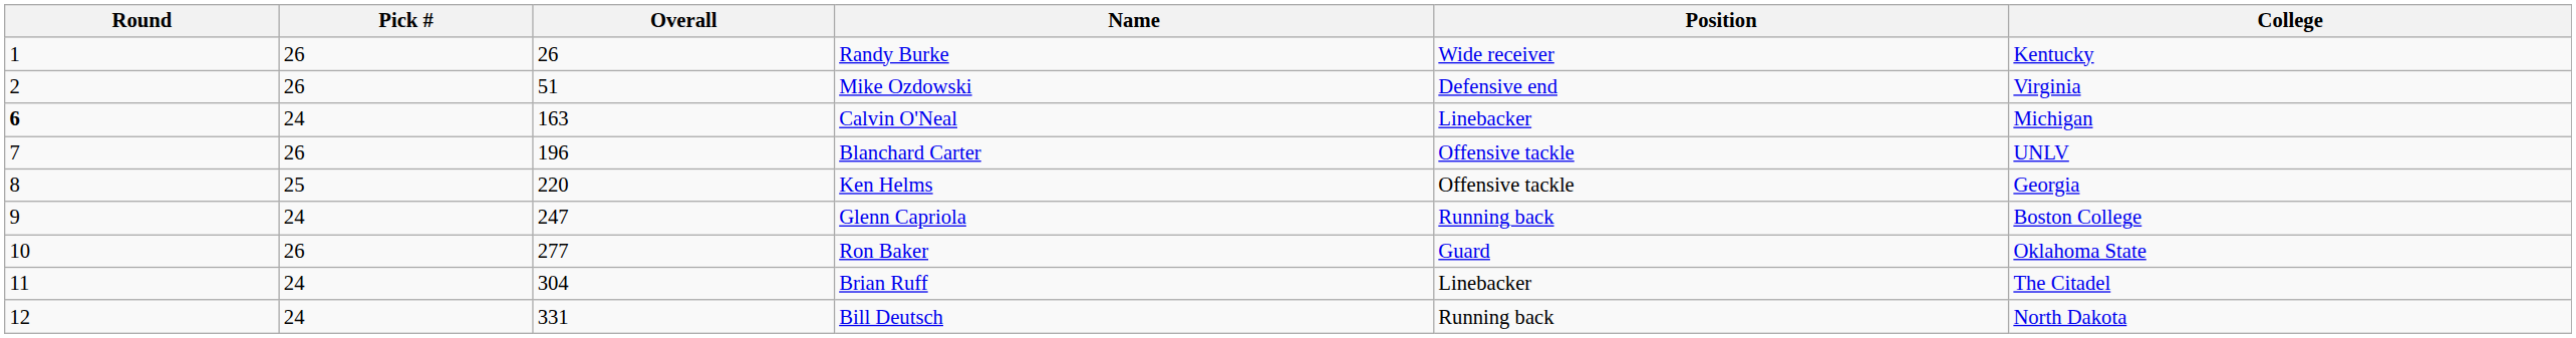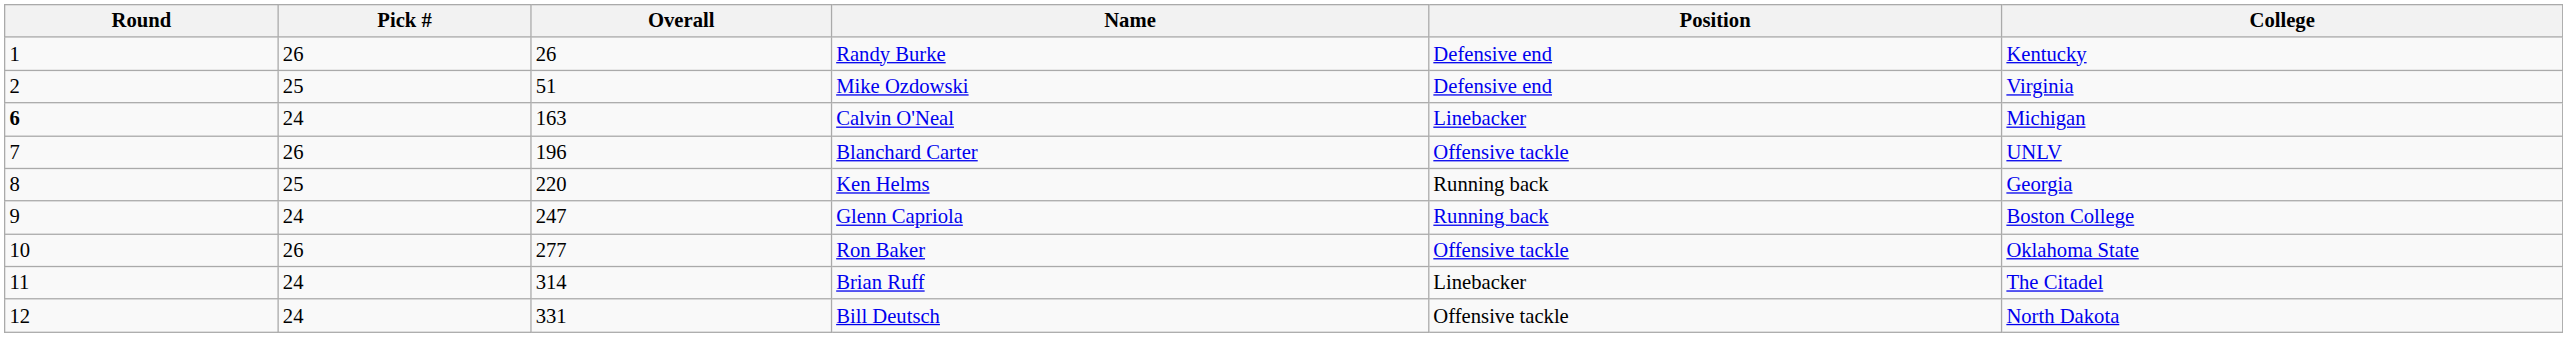 <table class="wikitable sortable sortable" style="width: 100%">
 <tr>
 <th>Round</th>
 <th>Pick #</th>
 <th>Overall</th>
 <th>Name</th>
 <th>Position</th>
 <th>College</th>
 </tr>
 <tr>
 <td>1</td>
 <td>26</td>
 <td>26</td>
 <td><a href='#'>Randy Burke</a></td>
-<td><a href='#'>Wide receiver</a></td>
+<td><a href='#'>Defensive end</a></td>
 <td><a href='#'>Kentucky</a></td>
 </tr>
 <tr>
 <td>2</td>
-<td>26</td>
+<td>25</td>
 <td>51</td>
 <td><a href='#'>Mike Ozdowski</a></td>
 <td><a href='#'>Defensive end</a></td>
 <td><a href='#'>Virginia</a></td>
 </tr>
 <tr>
 <td><strong>6</strong></td>
 <td>24</td>
 <td>163</td>
 <td><a href='#'>Calvin O'Neal</a></td>
 <td><a href='#'>Linebacker</a></td>
 <td><a href='#'>Michigan</a></td>
 </tr>
 <tr>
 <td>7</td>
 <td>26</td>
 <td>196</td>
 <td><a href='#'>Blanchard Carter</a></td>
 <td><a href='#'>Offensive tackle</a></td>
 <td><a href='#'>UNLV</a></td>
 </tr>
 <tr>
 <td>8</td>
 <td>25</td>
 <td>220</td>
 <td><a href='#'>Ken Helms</a></td>
-<td>Offensive tackle</td>
+<td>Running back</td>
 <td><a href='#'>Georgia</a></td>
 </tr>
 <tr>
 <td>9</td>
 <td>24</td>
 <td>247</td>
 <td><a href='#'>Glenn Capriola</a></td>
 <td><a href='#'>Running back</a></td>
 <td><a href='#'>Boston College</a></td>
 </tr>
 <tr>
 <td>10</td>
 <td>26</td>
 <td>277</td>
 <td><a href='#'>Ron Baker</a></td>
-<td><a href='#'>Guard</a></td>
+<td><a href='#'>Offensive tackle</a></td>
 <td><a href='#'>Oklahoma State</a></td>
 </tr>
 <tr>
 <td>11</td>
 <td>24</td>
-<td>304</td>
+<td>314</td>
 <td><a href='#'>Brian Ruff</a></td>
 <td>Linebacker</td>
 <td><a href='#'>The Citadel</a></td>
 </tr>
 <tr>
 <td>12</td>
 <td>24</td>
 <td>331</td>
 <td><a href='#'>Bill Deutsch</a></td>
-<td>Running back</td>
+<td>Offensive tackle</td>
 <td><a href='#'>North Dakota</a></td>
 </tr>
 </table>
